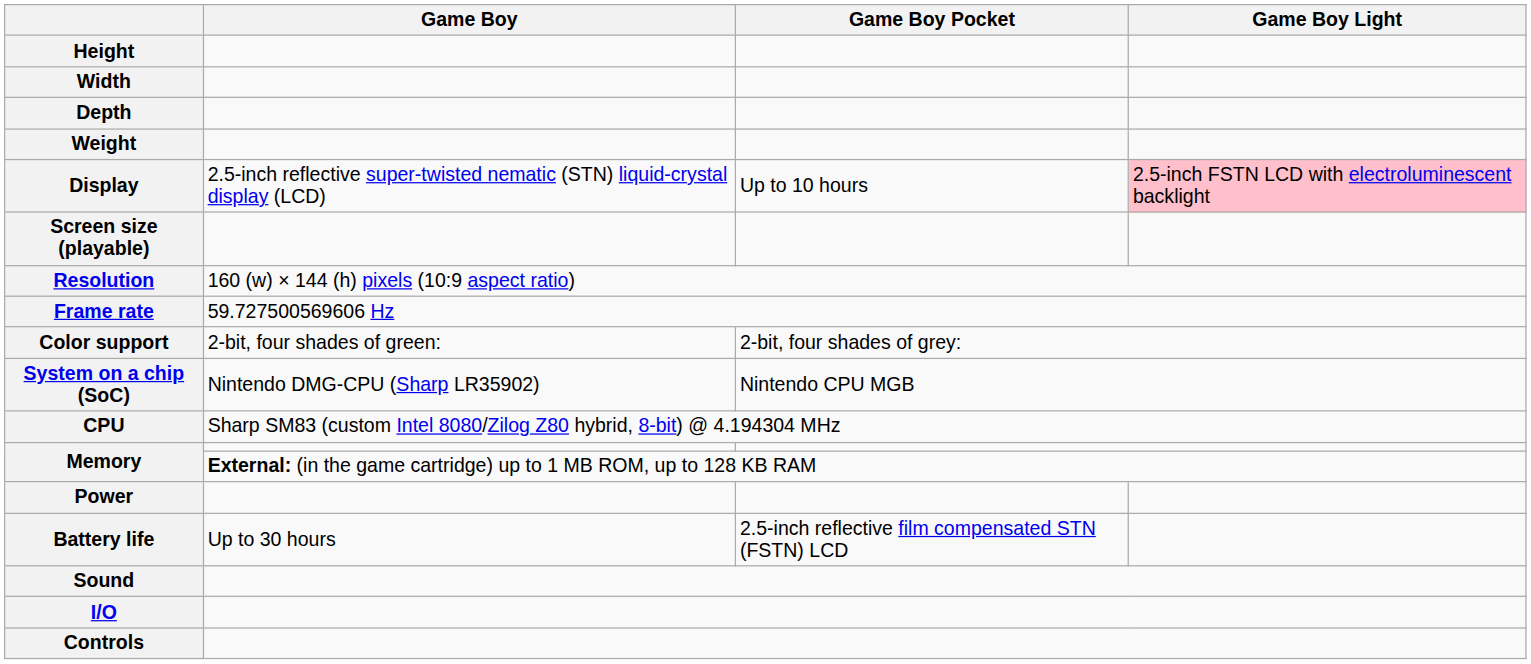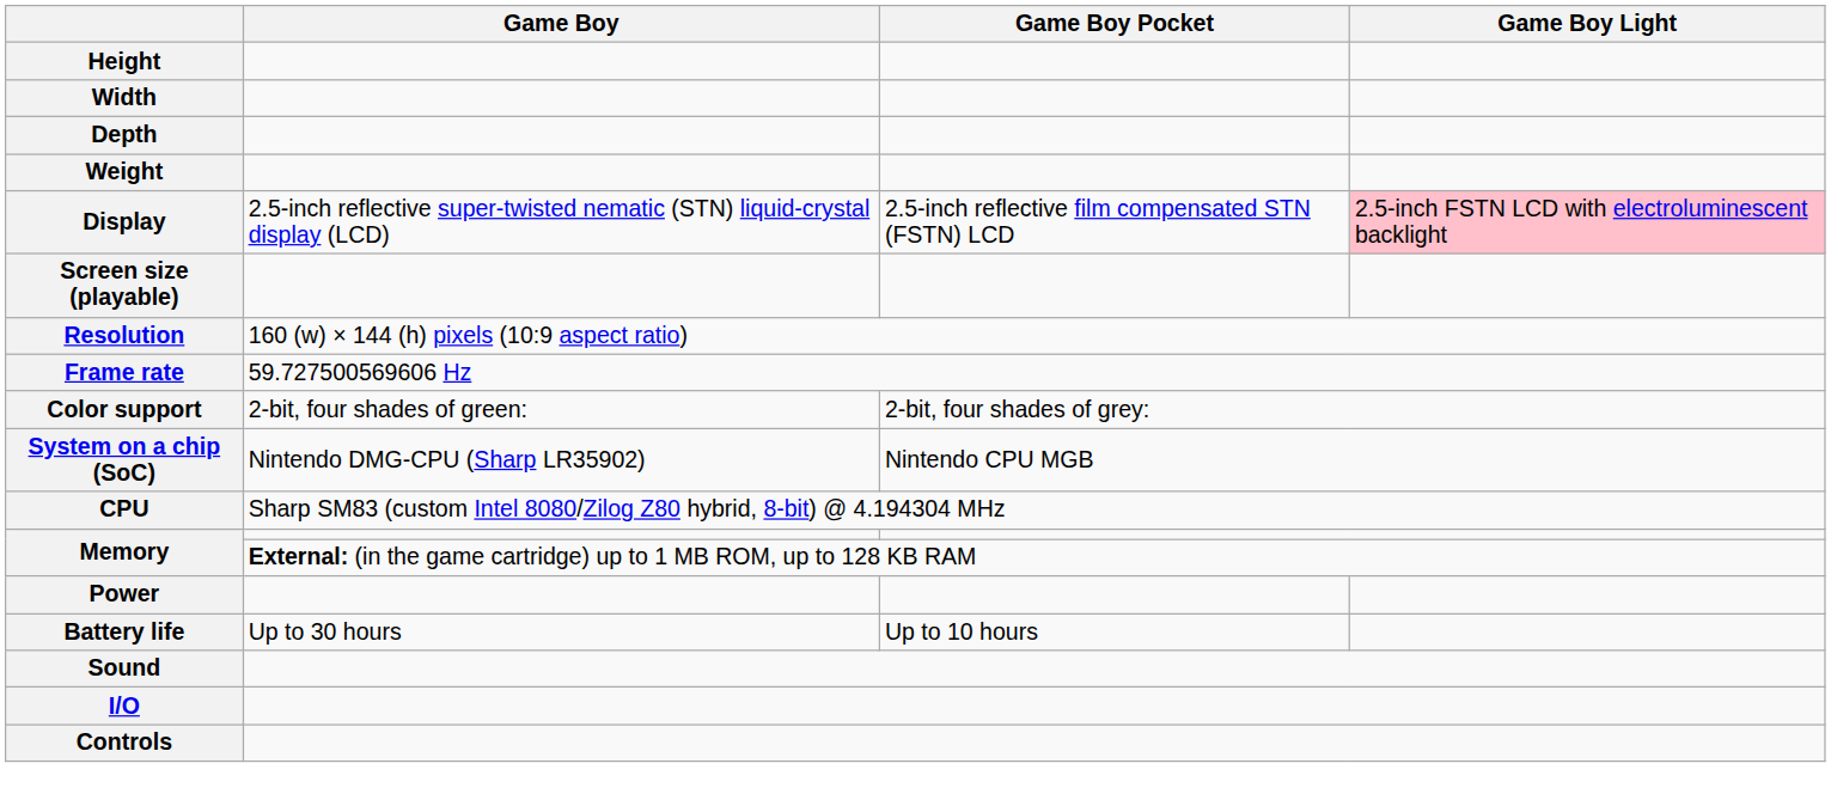 <table class="wikitable sticky-header">
 <tr>
 <th></th>
 <th>Game Boy</th>
 <th>Game Boy Pocket</th>
 <th>Game Boy Light</th>
 </tr>
 <tr>
 <th>Height</th>
 <td></td>
 <td></td>
 <td></td>
 </tr>
 <tr>
 <th>Width</th>
 <td></td>
 <td></td>
 <td></td>
 </tr>
 <tr>
 <th>Depth</th>
 <td></td>
 <td></td>
 <td></td>
 </tr>
 <tr>
 <th>Weight</th>
 <td></td>
 <td></td>
 <td></td>
 </tr>
 <tr>
 <th>Display</th>
 <td>2.5-inch reflective <a href='#'>super-twisted nematic</a> (STN) <a href='#'>liquid-crystal display</a> (LCD)</td>
-<td>Up to 10 hours</td>
+<td>2.5-inch reflective <a href='#'>film compensated STN</a> (FSTN) LCD</td>
 <td style="background: pink;">2.5-inch FSTN LCD with <a href='#'>electroluminescent</a> backlight</td>
 </tr>
 <tr>
 <th>Screen size (playable)</th>
 <td></td>
 <td></td>
 <td></td>
 </tr>
 <tr>
 <th><a href='#'>Resolution</a></th>
 <td colspan="3">160 (w) × 144 (h) <a href='#'>pixels</a> (10:9 <a href='#'>aspect ratio</a>)</td>
 </tr>
 <tr>
 <th><a href='#'>Frame rate</a></th>
 <td colspan="3">59.727500569606 <a href='#'>Hz</a></td>
 </tr>
 <tr>
 <th>Color support</th>
 <td>2-bit, four shades of green: </td>
 <td colspan="2">2-bit, four shades of grey: </td>
 </tr>
 <tr>
 <th><a href='#'>System on a chip</a> (SoC)</th>
 <td>Nintendo DMG-CPU (<a href='#'>Sharp</a> LR35902)</td>
 <td colspan="2">Nintendo CPU MGB</td>
 </tr>
 <tr>
 <th>CPU</th>
 <td colspan="3">Sharp SM83 (custom <a href='#'>Intel 8080</a>/<a href='#'>Zilog Z80</a> hybrid, <a href='#'>8-bit</a>) @ 4.194304 MHz</td>
 </tr>
 <tr>
 <th rowspan="2">Memory</th>
 <td></td>
 <td colspan="2"></td>
 </tr>
 <tr>
 <td colspan="3"><strong>External:</strong> (in the game cartridge) up to 1 MB ROM, up to 128 KB RAM</td>
 </tr>
 <tr>
 <th>Power</th>
 <td></td>
 <td></td>
 <td></td>
 </tr>
 <tr>
 <th>Battery life</th>
 <td>Up to 30 hours</td>
-<td>2.5-inch reflective <a href='#'>film compensated STN</a> (FSTN) LCD</td>
+<td>Up to 10 hours</td>
 <td></td>
 </tr>
 <tr>
 <th>Sound</th>
 <td colspan="3"></td>
 </tr>
 <tr>
 <th><a href='#'>I/O</a></th>
 <td colspan="3"></td>
 </tr>
 <tr>
 <th>Controls</th>
 <td colspan="3"></td>
 </tr>
 </table>
